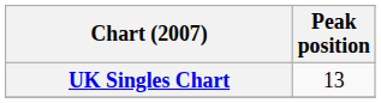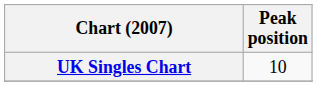 <table class="wikitable sortable plainrowheaders">
 <tr>
 <th style="width:13em;">Chart (2007)</th>
 <th>Peak<br>position</th>
 </tr>
 <tr>
 <th scope="row"><a href='#'>UK Singles Chart</a></th>
-<td align="center">13</td>
+<td align="center">10</td>
 </tr>
 <tr>
 </tr>
 </table>
